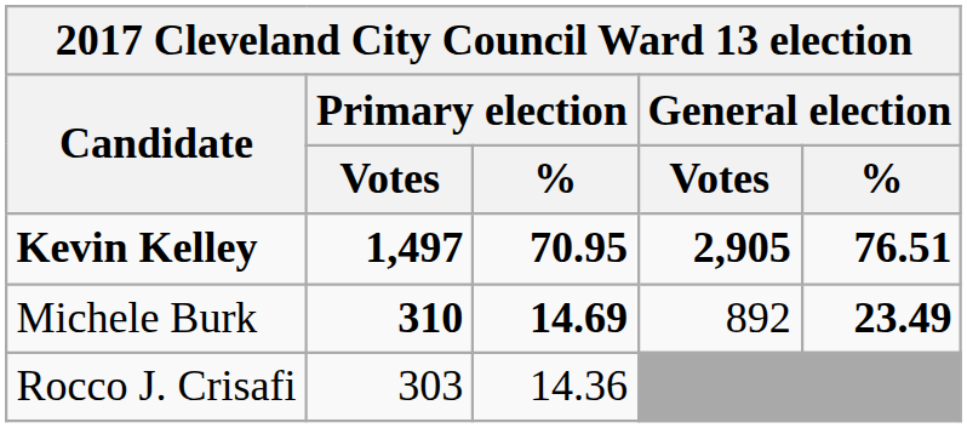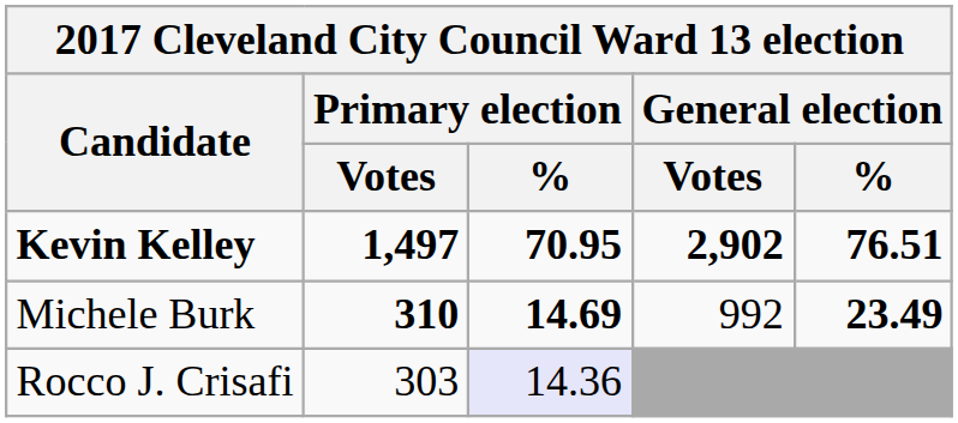 <table class=wikitable>
 <tr>
 <th colspan=5>2017 Cleveland City Council Ward 13 election</th>
 </tr>
 <tr>
 <th colspan=1 rowspan=2>Candidate</th>
 <th colspan=2><strong>Primary election</strong></th>
 <th colspan=2><strong>General election</strong></th>
 </tr>
 <tr>
 <th>Votes</th>
 <th>%</th>
 <th>Votes</th>
 <th>%</th>
 </tr>
 <tr>
 <td><strong>Kevin Kelley</strong></td>
 <td align="right"><strong>1,497</strong></td>
 <td align="right"><strong>70.95</strong></td>
-<td align="right"><strong>2,905</strong></td>
+<td align="right"><strong>2,902</strong></td>
 <td align="right"><strong>76.51</strong></td>
 </tr>
 <tr>
 <td>Michele Burk</td>
 <td align="right"><strong>310</strong></td>
 <td align="right"><strong>14.69</strong></td>
-<td align="right">892</td>
+<td align="right">992</td>
 <td align="right"><strong>23.49</strong></td>
 </tr>
 <tr>
 <td>Rocco J. Crisafi</td>
 <td align="right">303</td>
-<td align="right">14.36</td>
+<td align="right" style="background: lavender;">14.36</td>
 <td colspan=2 bgcolor=darkgray> </td>
 </tr>
 </table>
